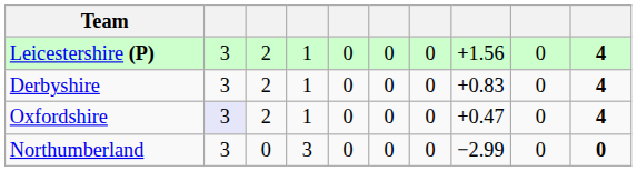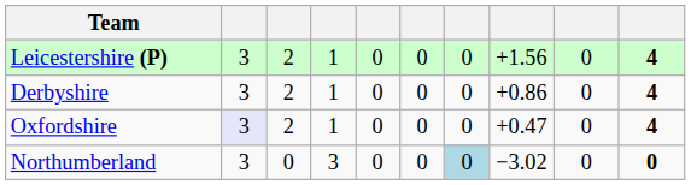 <table class="wikitable" style="text-align:center">
 <tr>
 <th width="150">Team</th>
 <th width="25"></th>
 <th width="25"></th>
 <th width="25"></th>
 <th width="25"></th>
 <th width="25"></th>
 <th width="25"></th>
 <th width="40"></th>
 <th width="40"></th>
 <th width="40"></th>
 </tr>
 <tr style="background:#cfc">
 <td style="text-align:left"><a href='#'>Leicestershire</a> <strong>(P)</strong></td>
 <td>3</td>
 <td>2</td>
 <td>1</td>
 <td>0</td>
 <td>0</td>
 <td>0</td>
 <td>+1.56</td>
 <td>0</td>
 <td><strong>4</strong></td>
 </tr>
 <tr>
 <td style="text-align:left"><a href='#'>Derbyshire</a></td>
 <td>3</td>
 <td>2</td>
 <td>1</td>
 <td>0</td>
 <td>0</td>
 <td>0</td>
-<td>+0.83</td>
+<td>+0.86</td>
 <td>0</td>
 <td><strong>4</strong></td>
 </tr>
 <tr>
 <td style="text-align:left"><a href='#'>Oxfordshire</a></td>
 <td style="background: lavender;">3</td>
 <td>2</td>
 <td>1</td>
 <td>0</td>
 <td>0</td>
 <td>0</td>
 <td>+0.47</td>
 <td>0</td>
 <td><strong>4</strong></td>
 </tr>
 <tr>
 <td style="text-align:left"><a href='#'>Northumberland</a></td>
 <td>3</td>
 <td>0</td>
 <td>3</td>
 <td>0</td>
 <td>0</td>
-<td>0</td>
-<td>−2.99</td>
+<td style="background: lightblue;">0</td>
+<td>−3.02</td>
 <td>0</td>
 <td><strong>0</strong></td>
 </tr>
 </table>
